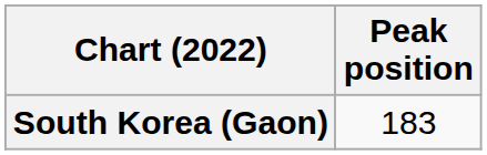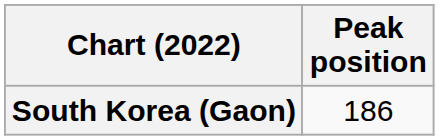 <table class="wikitable plainrowheaders" style="text-align:center">
 <tr>
 <th scope="col">Chart (2022)</th>
 <th scope="col">Peak<br>position</th>
 </tr>
 <tr>
 <th scope="row">South Korea (Gaon)</th>
-<td>183</td>
+<td>186</td>
 </tr>
 </table>
